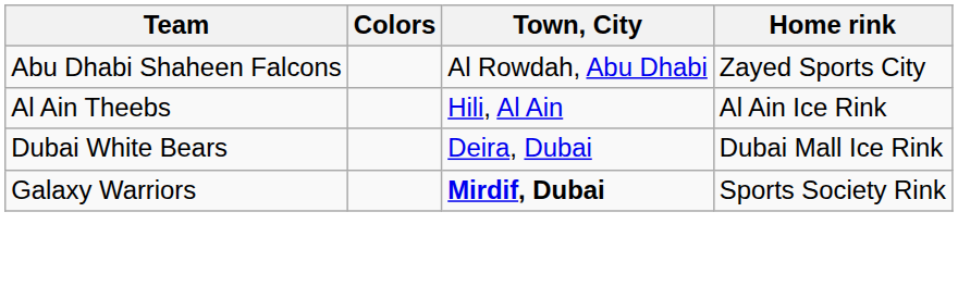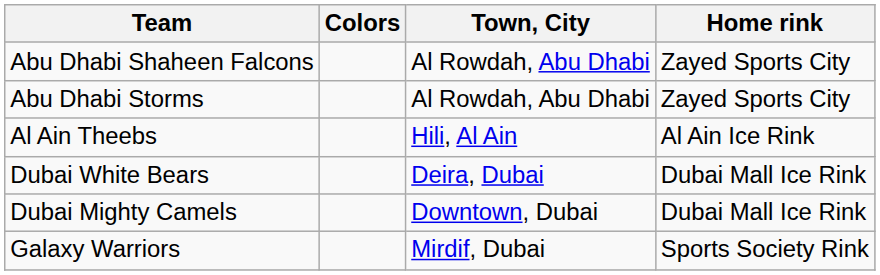 <table class="wikitable">
 <tr>
 <th>Team</th>
 <th>Colors</th>
 <th>Town, City</th>
 <th>Home rink</th>
 </tr>
 <tr>
 <td>Abu Dhabi Shaheen Falcons</td>
 <td> </td>
 <td>Al Rowdah, <a href='#'>Abu Dhabi</a></td>
+<td>Zayed Sports City</td>
+</tr>
+<tr>
+<td>Abu Dhabi Storms</td>
+<td> </td>
+<td>Al Rowdah, Abu Dhabi</td>
 <td>Zayed Sports City</td>
 </tr>
 <tr>
 <td>Al Ain Theebs</td>
 <td> </td>
 <td><a href='#'>Hili</a>, <a href='#'>Al Ain</a></td>
 <td>Al Ain Ice Rink</td>
 </tr>
 <tr>
 <td>Dubai White Bears</td>
 <td> </td>
 <td><a href='#'>Deira</a>, <a href='#'>Dubai</a></td>
 <td>Dubai Mall Ice Rink</td>
 </tr>
 <tr>
+<td>Dubai Mighty Camels</td>
+<td> </td>
+<td><a href='#'>Downtown</a>, Dubai</td>
+<td>Dubai Mall Ice Rink</td>
+</tr>
+<tr>
 <td>Galaxy Warriors</td>
 <td>  </td>
-<td><strong><a href='#'>Mirdif</a>, Dubai</strong></td>
+<td><a href='#'>Mirdif</a>, Dubai</td>
 <td>Sports Society Rink</td>
 </tr>
 </table>
